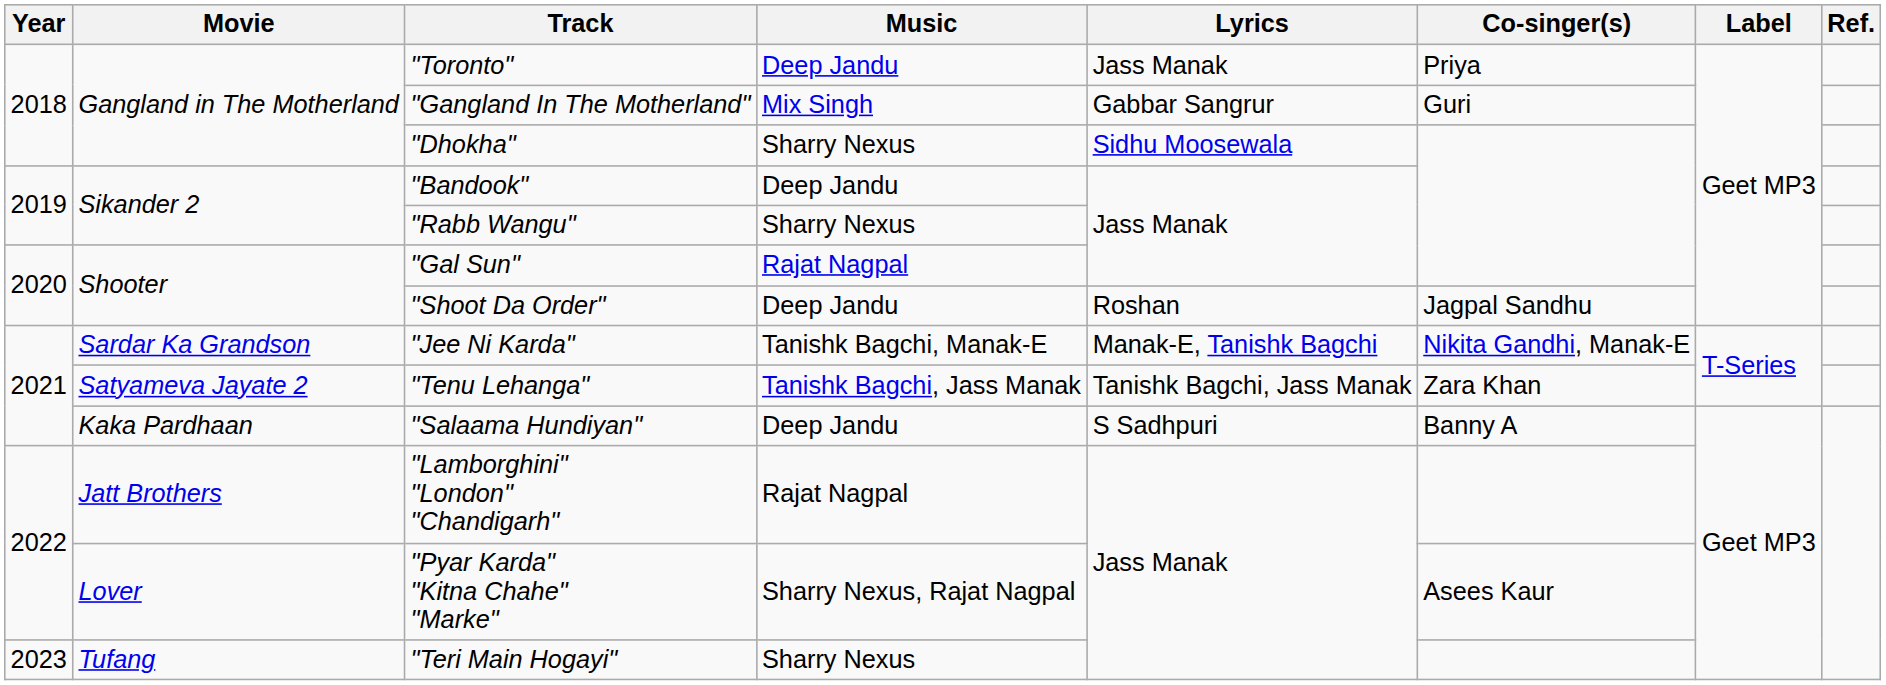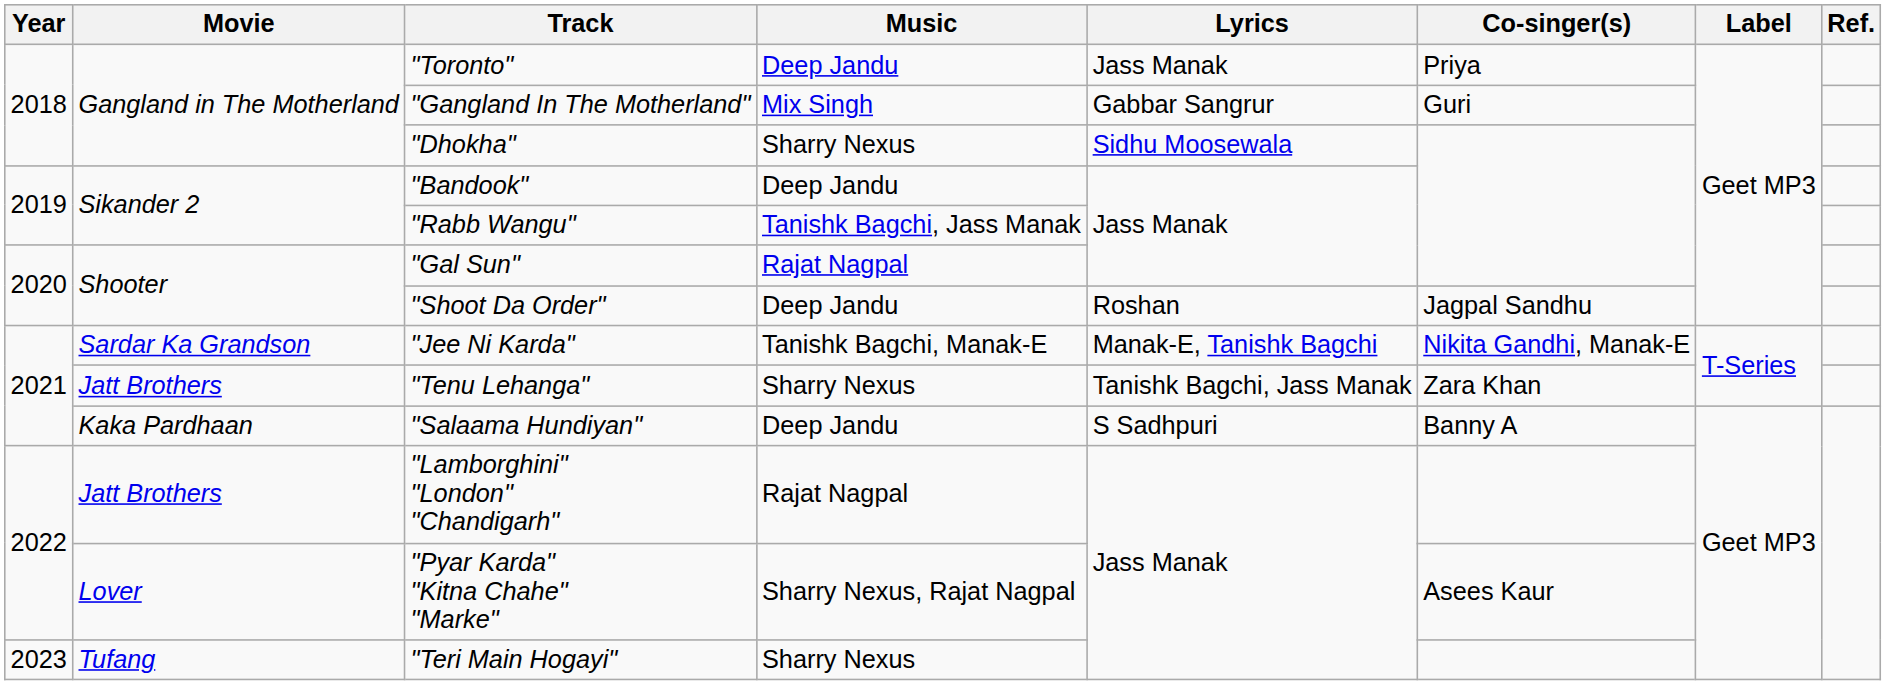 <table class="wikitable">
 <tr>
 <th>Year</th>
 <th>Movie</th>
 <th>Track</th>
 <th>Music</th>
 <th>Lyrics</th>
 <th>Co-singer(s)</th>
 <th>Label</th>
 <th>Ref.</th>
 </tr>
 <tr>
 <td rowspan="3">2018</td>
 <td rowspan="3"><em>Gangland in The Motherland</em></td>
 <td><em>"Toronto"</em></td>
 <td><a href='#'>Deep Jandu</a></td>
 <td>Jass Manak</td>
 <td>Priya</td>
 <td rowspan="7">Geet MP3</td>
 <td></td>
 </tr>
 <tr>
 <td><em>"Gangland In The Motherland"</em></td>
 <td><a href='#'>Mix Singh</a></td>
 <td>Gabbar Sangrur</td>
 <td>Guri</td>
 <td></td>
 </tr>
 <tr>
 <td><em>"Dhokha"</em></td>
 <td>Sharry Nexus</td>
 <td><a href='#'>Sidhu Moosewala</a></td>
 <td rowspan="4"></td>
 <td></td>
 </tr>
 <tr>
 <td rowspan="2">2019</td>
 <td rowspan="2"><em>Sikander 2</em></td>
 <td><em>"Bandook"</em></td>
 <td>Deep Jandu</td>
 <td rowspan="3">Jass Manak</td>
 <td></td>
 </tr>
 <tr>
 <td><em>"Rabb Wangu"</em></td>
-<td>Sharry Nexus</td>
+<td><a href='#'>Tanishk Bagchi</a>, Jass Manak</td>
 <td></td>
 </tr>
 <tr>
 <td rowspan="2">2020</td>
 <td rowspan="2"><em>Shooter</em></td>
 <td><em>"Gal Sun"</em></td>
 <td><a href='#'>Rajat Nagpal</a></td>
 <td></td>
 </tr>
 <tr>
 <td><em>"Shoot Da Order"</em></td>
 <td>Deep Jandu</td>
 <td>Roshan</td>
 <td>Jagpal Sandhu</td>
 <td></td>
 </tr>
 <tr>
 <td rowspan="3">2021</td>
 <td><em><a href='#'>Sardar Ka Grandson</a></em></td>
 <td><em>"Jee Ni Karda"</em></td>
 <td>Tanishk Bagchi, Manak-E</td>
 <td>Manak-E, <a href='#'>Tanishk Bagchi</a></td>
 <td><a href='#'>Nikita Gandhi</a>, Manak-E</td>
 <td rowspan="2"><a href='#'>T-Series</a></td>
 <td></td>
 </tr>
 <tr>
-<td><em><a href='#'>Satyameva Jayate 2</a></em></td>
+<td><em><a href='#'>Jatt Brothers</a></em></td>
 <td><em>"Tenu Lehanga"</em></td>
-<td><a href='#'>Tanishk Bagchi</a>, Jass Manak</td>
+<td>Sharry Nexus</td>
 <td>Tanishk Bagchi, Jass Manak</td>
 <td>Zara Khan</td>
 <td></td>
 </tr>
 <tr>
 <td><em>Kaka Pardhaan</em></td>
 <td><em>"Salaama Hundiyan"</em></td>
 <td>Deep Jandu</td>
 <td>S Sadhpuri</td>
 <td>Banny A</td>
 <td rowspan="4">Geet MP3</td>
 <td rowspan="4"></td>
 </tr>
 <tr>
 <td rowspan="2">2022</td>
 <td><em><a href='#'>Jatt Brothers</a></em></td>
 <td><em>"Lamborghini"</em><br><em>"London"</em><br><em>"Chandigarh"</em></td>
 <td>Rajat Nagpal</td>
 <td rowspan="3">Jass Manak</td>
 <td></td>
 </tr>
 <tr>
 <td><a href='#'><em>Lover</em></a></td>
 <td><em>"Pyar Karda"</em><br><em>"Kitna Chahe"</em><br><em>"Marke"</em></td>
 <td>Sharry Nexus, Rajat Nagpal</td>
 <td>Asees Kaur</td>
 </tr>
 <tr>
 <td>2023</td>
 <td><a href='#'><em>Tufang</em></a></td>
 <td><em>"Teri Main Hogayi"</em></td>
 <td>Sharry Nexus</td>
 <td></td>
 </tr>
 </table>
